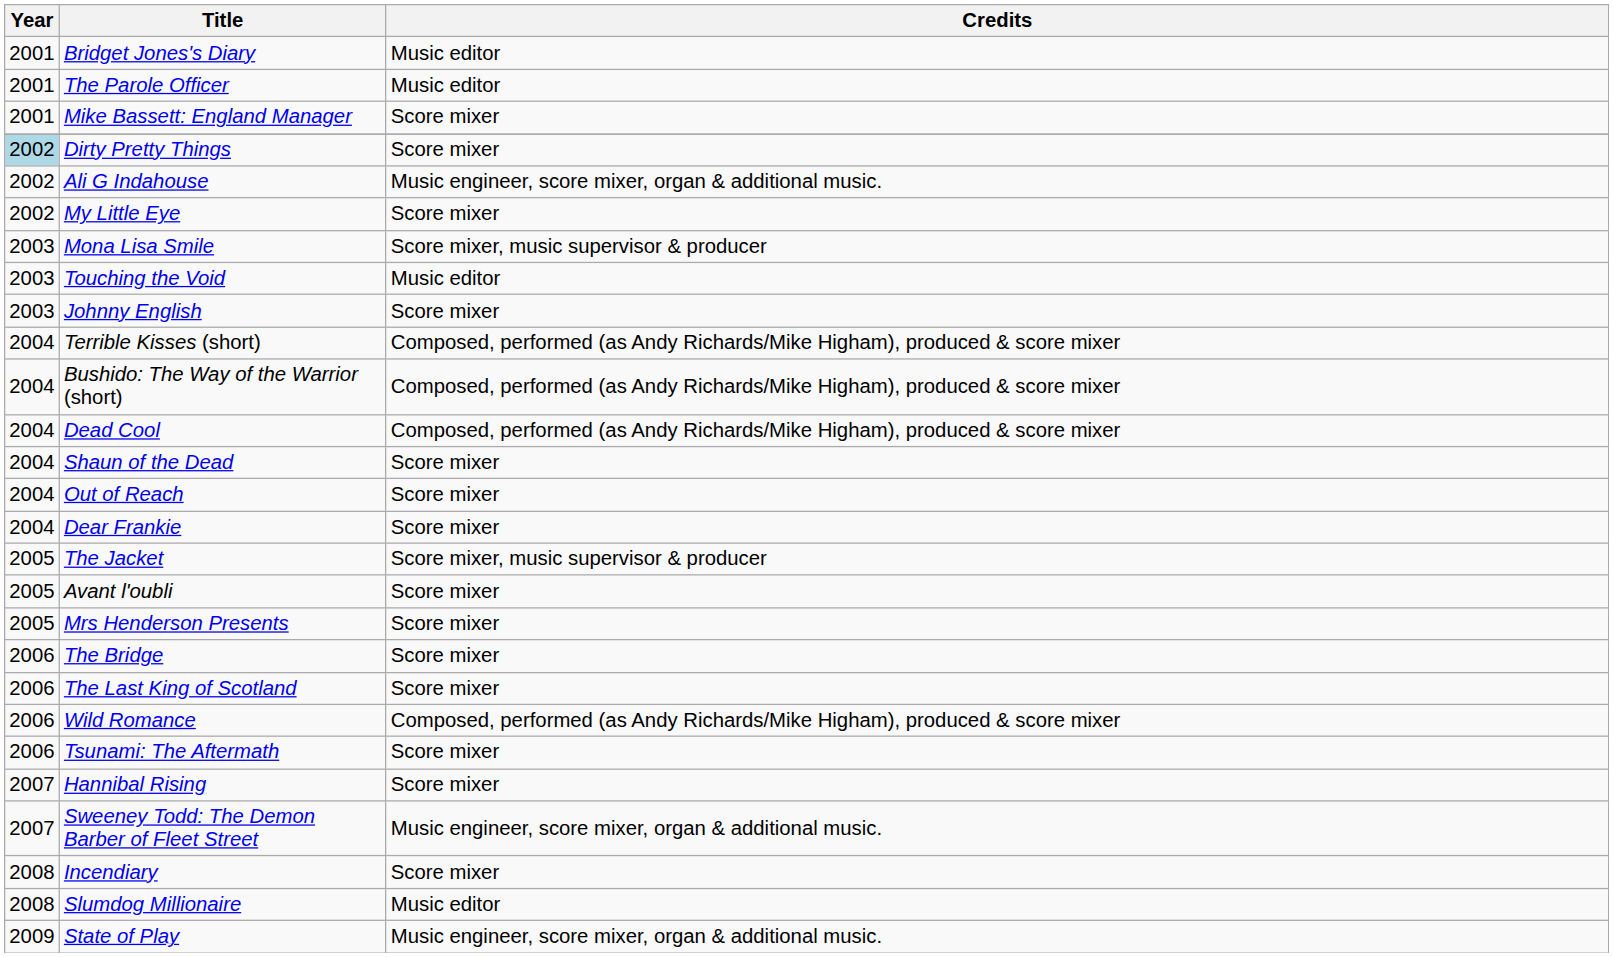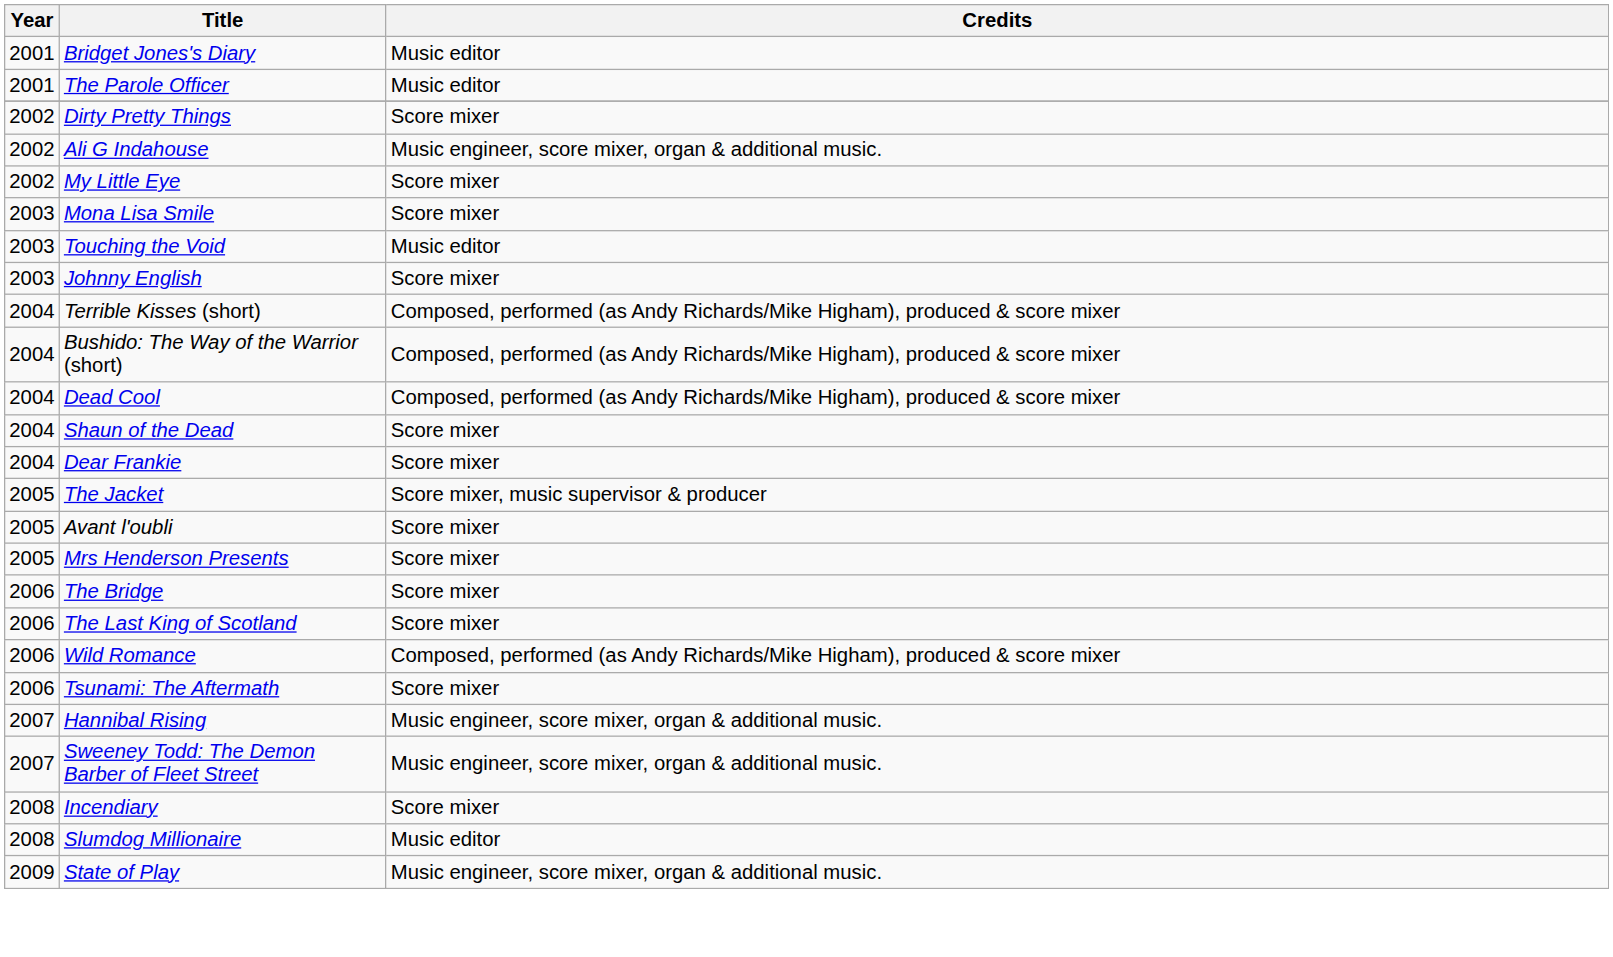 <table class="wikitable sortable" width=100%>
 <tr>
 <th width=30px>Year</th>
 <th width=250px>Title</th>
 <th>Credits</th>
 </tr>
 <tr>
 <td>2001</td>
 <td><em><a href='#'>Bridget Jones's Diary</a></em></td>
 <td>Music editor</td>
 </tr>
 <tr>
 <td>2001</td>
 <td><em><a href='#'>The Parole Officer</a></em></td>
 <td>Music editor</td>
 </tr>
 <tr>
-<td>2001</td>
-<td><em><a href='#'>Mike Bassett: England Manager</a></em></td>
-<td>Score mixer</td>
 </tr>
 <tr>
-</tr>
-<tr>
-<td style="background: lightblue;">2002</td>
+<td>2002</td>
 <td><em><a href='#'>Dirty Pretty Things</a></em></td>
 <td>Score mixer</td>
 </tr>
 <tr>
 <td>2002</td>
 <td><em><a href='#'>Ali G Indahouse</a></em></td>
 <td>Music engineer, score mixer, organ & additional music.</td>
 </tr>
 <tr>
 <td>2002</td>
 <td><em><a href='#'>My Little Eye</a></em></td>
 <td>Score mixer</td>
 </tr>
 <tr>
 <td>2003</td>
 <td><em><a href='#'>Mona Lisa Smile</a></em></td>
-<td>Score mixer, music supervisor & producer</td>
+<td>Score mixer</td>
 </tr>
 <tr>
 <td>2003</td>
 <td><em><a href='#'>Touching the Void</a></em></td>
 <td>Music editor</td>
 </tr>
 <tr>
 <td>2003</td>
 <td><em><a href='#'>Johnny English</a></em></td>
 <td>Score mixer</td>
 </tr>
 <tr>
 <td>2004</td>
 <td><em>Terrible Kisses</em> (short)</td>
 <td>Composed, performed (as Andy Richards/Mike Higham), produced & score mixer</td>
 </tr>
 <tr>
 <td>2004</td>
 <td><em>Bushido: The Way of the Warrior</em> (short)</td>
 <td>Composed, performed (as Andy Richards/Mike Higham), produced & score mixer</td>
 </tr>
 <tr>
 <td>2004</td>
 <td><em><a href='#'>Dead Cool</a></em></td>
 <td>Composed, performed (as Andy Richards/Mike Higham), produced & score mixer</td>
 </tr>
 <tr>
 <td>2004</td>
 <td><em><a href='#'>Shaun of the Dead</a></em></td>
-<td>Score mixer</td>
-</tr>
-<tr>
-<td>2004</td>
-<td><em><a href='#'>Out of Reach</a></em></td>
 <td>Score mixer</td>
 </tr>
 <tr>
 <td>2004</td>
 <td><em><a href='#'>Dear Frankie</a></em></td>
 <td>Score mixer</td>
 </tr>
 <tr>
 <td>2005</td>
 <td><em><a href='#'>The Jacket</a></em></td>
 <td>Score mixer, music supervisor & producer</td>
 </tr>
 <tr>
 <td>2005</td>
 <td><em>Avant l'oubli</em></td>
 <td>Score mixer</td>
 </tr>
 <tr>
 <td>2005</td>
 <td><em><a href='#'>Mrs Henderson Presents</a></em></td>
 <td>Score mixer</td>
 </tr>
 <tr>
 <td>2006</td>
 <td><em><a href='#'>The Bridge</a></em></td>
 <td>Score mixer</td>
 </tr>
 <tr>
 <td>2006</td>
 <td><em><a href='#'>The Last King of Scotland</a></em></td>
 <td>Score mixer</td>
 </tr>
 <tr>
 <td>2006</td>
 <td><em><a href='#'>Wild Romance</a></em></td>
 <td>Composed, performed (as Andy Richards/Mike Higham), produced & score mixer</td>
 </tr>
 <tr>
 <td>2006</td>
 <td><em><a href='#'>Tsunami: The Aftermath</a></em></td>
 <td>Score mixer</td>
 </tr>
 <tr>
 <td>2007</td>
 <td><em><a href='#'>Hannibal Rising</a></em></td>
-<td>Score mixer</td>
+<td>Music engineer, score mixer, organ & additional music.</td>
 </tr>
 <tr>
 <td>2007</td>
 <td><em><a href='#'>Sweeney Todd: The Demon Barber of Fleet Street</a></em></td>
 <td>Music engineer, score mixer, organ & additional music.</td>
 </tr>
 <tr>
 <td>2008</td>
 <td><em><a href='#'>Incendiary</a></em></td>
 <td>Score mixer</td>
 </tr>
 <tr>
 <td>2008</td>
 <td><em><a href='#'>Slumdog Millionaire</a></em></td>
 <td>Music editor</td>
 </tr>
 <tr>
 <td>2009</td>
 <td><em><a href='#'>State of Play</a></em></td>
 <td>Music engineer, score mixer, organ & additional music.</td>
 </tr>
 <tr>
 </tr>
 </table>
